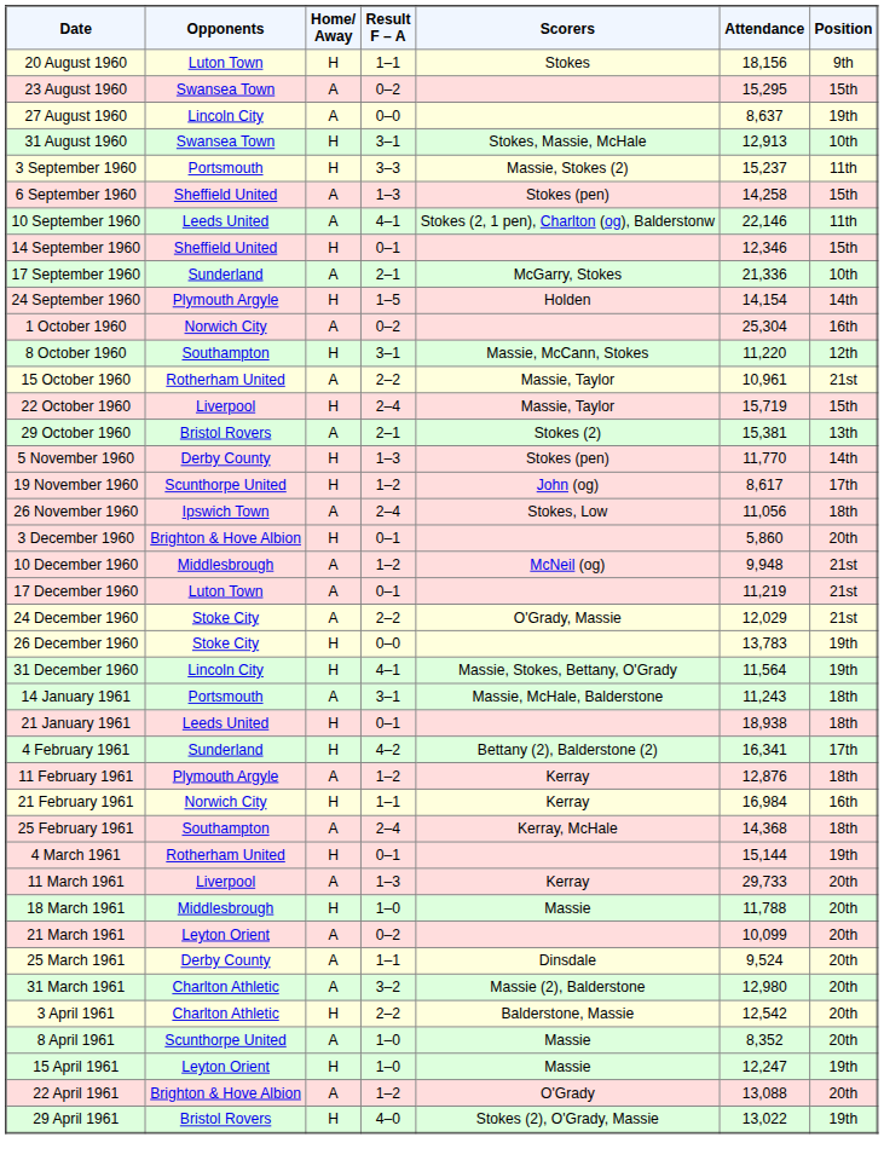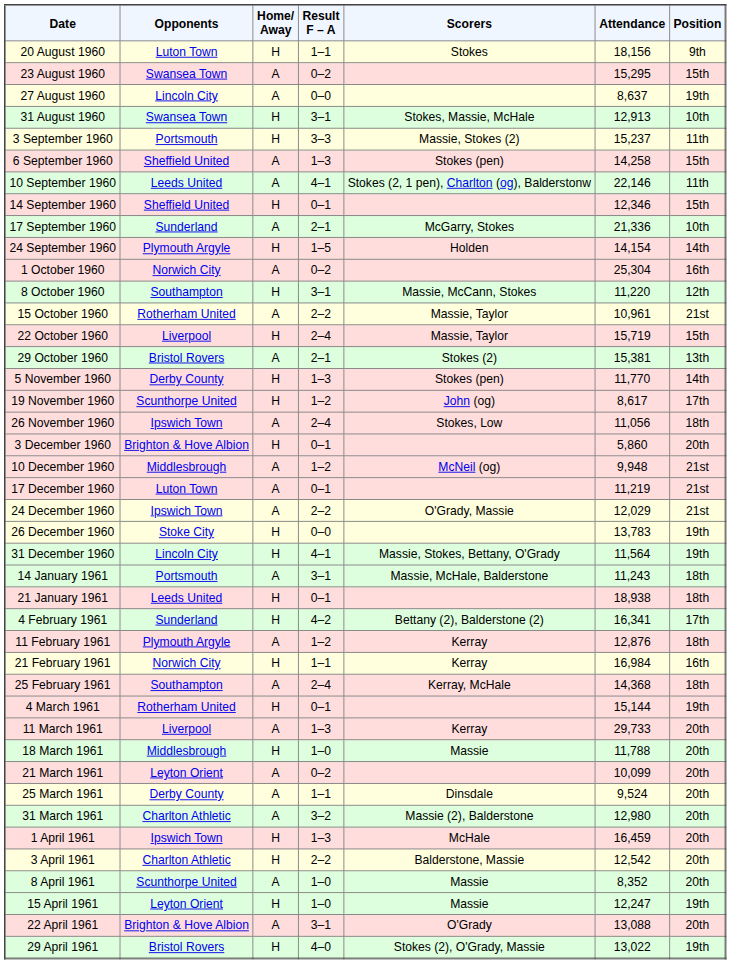 <table border="2" cellpadding="4" style="border-collapse:collapse; text-align:center; font-size:smaller;">
 <tr style="background:#f0f6ff;">
 <th><strong>Date</strong></th>
 <th><strong>Opponents</strong></th>
 <th><strong>Home/<br>Away</strong></th>
 <th><strong>Result<br>F – A</strong></th>
 <th><strong>Scorers</strong></th>
 <th><strong>Attendance</strong></th>
 <th><strong>Position</strong></th>
 </tr>
 <tr style="background:#ffd;">
 <td>20 August 1960</td>
 <td><a href='#'>Luton Town</a></td>
 <td>H</td>
 <td>1–1</td>
 <td>Stokes</td>
 <td>18,156</td>
 <td>9th</td>
 </tr>
 <tr style="background:#fdd;">
 <td>23 August 1960</td>
 <td><a href='#'>Swansea Town</a></td>
 <td>A</td>
 <td>0–2</td>
 <td></td>
 <td>15,295</td>
 <td>15th</td>
 </tr>
 <tr style="background:#ffd;">
 <td>27 August 1960</td>
 <td><a href='#'>Lincoln City</a></td>
 <td>A</td>
 <td>0–0</td>
 <td></td>
 <td>8,637</td>
 <td>19th</td>
 </tr>
 <tr style="background:#dfd;">
 <td>31 August 1960</td>
 <td><a href='#'>Swansea Town</a></td>
 <td>H</td>
 <td>3–1</td>
 <td>Stokes, Massie, McHale</td>
 <td>12,913</td>
 <td>10th</td>
 </tr>
 <tr style="background:#ffd;">
 <td>3 September 1960</td>
 <td><a href='#'>Portsmouth</a></td>
 <td>H</td>
 <td>3–3</td>
 <td>Massie, Stokes (2)</td>
 <td>15,237</td>
 <td>11th</td>
 </tr>
 <tr style="background:#fdd;">
 <td>6 September 1960</td>
 <td><a href='#'>Sheffield United</a></td>
 <td>A</td>
 <td>1–3</td>
 <td>Stokes (pen)</td>
 <td>14,258</td>
 <td>15th</td>
 </tr>
 <tr style="background:#dfd;">
 <td>10 September 1960</td>
 <td><a href='#'>Leeds United</a></td>
 <td>A</td>
 <td>4–1</td>
 <td>Stokes (2, 1 pen), <a href='#'>Charlton</a> (<a href='#'>og</a>), Balderstonw</td>
 <td>22,146</td>
 <td>11th</td>
 </tr>
 <tr style="background:#fdd;">
 <td>14 September 1960</td>
 <td><a href='#'>Sheffield United</a></td>
 <td>H</td>
 <td>0–1</td>
 <td></td>
 <td>12,346</td>
 <td>15th</td>
 </tr>
 <tr style="background:#dfd;">
 <td>17 September 1960</td>
 <td><a href='#'>Sunderland</a></td>
 <td>A</td>
 <td>2–1</td>
 <td>McGarry, Stokes</td>
 <td>21,336</td>
 <td>10th</td>
 </tr>
 <tr style="background:#fdd;">
 <td>24 September 1960</td>
 <td><a href='#'>Plymouth Argyle</a></td>
 <td>H</td>
 <td>1–5</td>
 <td>Holden</td>
 <td>14,154</td>
 <td>14th</td>
 </tr>
 <tr style="background:#fdd;">
 <td>1 October 1960</td>
 <td><a href='#'>Norwich City</a></td>
 <td>A</td>
 <td>0–2</td>
 <td></td>
 <td>25,304</td>
 <td>16th</td>
 </tr>
 <tr style="background:#dfd;">
 <td>8 October 1960</td>
 <td><a href='#'>Southampton</a></td>
 <td>H</td>
 <td>3–1</td>
 <td>Massie, McCann, Stokes</td>
 <td>11,220</td>
 <td>12th</td>
 </tr>
 <tr style="background:#ffd;">
 <td>15 October 1960</td>
 <td><a href='#'>Rotherham United</a></td>
 <td>A</td>
 <td>2–2</td>
 <td>Massie, Taylor</td>
 <td>10,961</td>
 <td>21st</td>
 </tr>
 <tr style="background:#fdd;">
 <td>22 October 1960</td>
 <td><a href='#'>Liverpool</a></td>
 <td>H</td>
 <td>2–4</td>
 <td>Massie, Taylor</td>
 <td>15,719</td>
 <td>15th</td>
 </tr>
 <tr style="background:#dfd;">
 <td>29 October 1960</td>
 <td><a href='#'>Bristol Rovers</a></td>
 <td>A</td>
 <td>2–1</td>
 <td>Stokes (2)</td>
 <td>15,381</td>
 <td>13th</td>
 </tr>
 <tr style="background:#fdd;">
 <td>5 November 1960</td>
 <td><a href='#'>Derby County</a></td>
 <td>H</td>
 <td>1–3</td>
 <td>Stokes (pen)</td>
 <td>11,770</td>
 <td>14th</td>
 </tr>
 <tr style="background:#fdd;">
 <td>19 November 1960</td>
 <td><a href='#'>Scunthorpe United</a></td>
 <td>H</td>
 <td>1–2</td>
 <td><a href='#'>John</a> (og)</td>
 <td>8,617</td>
 <td>17th</td>
 </tr>
 <tr style="background:#fdd;">
 <td>26 November 1960</td>
 <td><a href='#'>Ipswich Town</a></td>
 <td>A</td>
 <td>2–4</td>
 <td>Stokes, Low</td>
 <td>11,056</td>
 <td>18th</td>
 </tr>
 <tr style="background:#fdd;">
 <td>3 December 1960</td>
 <td><a href='#'>Brighton & Hove Albion</a></td>
 <td>H</td>
 <td>0–1</td>
 <td></td>
 <td>5,860</td>
 <td>20th</td>
 </tr>
 <tr style="background:#fdd;">
 <td>10 December 1960</td>
 <td><a href='#'>Middlesbrough</a></td>
 <td>A</td>
 <td>1–2</td>
 <td><a href='#'>McNeil</a> (og)</td>
 <td>9,948</td>
 <td>21st</td>
 </tr>
 <tr style="background:#fdd;">
 <td>17 December 1960</td>
 <td><a href='#'>Luton Town</a></td>
 <td>A</td>
 <td>0–1</td>
 <td></td>
 <td>11,219</td>
 <td>21st</td>
 </tr>
 <tr style="background:#ffd;">
 <td>24 December 1960</td>
-<td><a href='#'>Stoke City</a></td>
+<td><a href='#'>Ipswich Town</a></td>
 <td>A</td>
 <td>2–2</td>
 <td>O'Grady, Massie</td>
 <td>12,029</td>
 <td>21st</td>
 </tr>
 <tr style="background:#ffd;">
 <td>26 December 1960</td>
 <td><a href='#'>Stoke City</a></td>
 <td>H</td>
 <td>0–0</td>
 <td></td>
 <td>13,783</td>
 <td>19th</td>
 </tr>
 <tr style="background:#dfd;">
 <td>31 December 1960</td>
 <td><a href='#'>Lincoln City</a></td>
 <td>H</td>
 <td>4–1</td>
 <td>Massie, Stokes, Bettany, O'Grady</td>
 <td>11,564</td>
 <td>19th</td>
 </tr>
 <tr style="background:#dfd;">
 <td>14 January 1961</td>
 <td><a href='#'>Portsmouth</a></td>
 <td>A</td>
 <td>3–1</td>
 <td>Massie, McHale, Balderstone</td>
 <td>11,243</td>
 <td>18th</td>
 </tr>
 <tr style="background:#fdd;">
 <td>21 January 1961</td>
 <td><a href='#'>Leeds United</a></td>
 <td>H</td>
 <td>0–1</td>
 <td></td>
 <td>18,938</td>
 <td>18th</td>
 </tr>
 <tr style="background:#dfd;">
 <td>4 February 1961</td>
 <td><a href='#'>Sunderland</a></td>
 <td>H</td>
 <td>4–2</td>
 <td>Bettany (2), Balderstone (2)</td>
 <td>16,341</td>
 <td>17th</td>
 </tr>
 <tr style="background:#fdd;">
 <td>11 February 1961</td>
 <td><a href='#'>Plymouth Argyle</a></td>
 <td>A</td>
 <td>1–2</td>
 <td>Kerray</td>
 <td>12,876</td>
 <td>18th</td>
 </tr>
 <tr style="background:#ffd;">
 <td>21 February 1961</td>
 <td><a href='#'>Norwich City</a></td>
 <td>H</td>
 <td>1–1</td>
 <td>Kerray</td>
 <td>16,984</td>
 <td>16th</td>
 </tr>
 <tr style="background:#fdd;">
 <td>25 February 1961</td>
 <td><a href='#'>Southampton</a></td>
 <td>A</td>
 <td>2–4</td>
 <td>Kerray, McHale</td>
 <td>14,368</td>
 <td>18th</td>
 </tr>
 <tr style="background:#fdd;">
 <td>4 March 1961</td>
 <td><a href='#'>Rotherham United</a></td>
 <td>H</td>
 <td>0–1</td>
 <td></td>
 <td>15,144</td>
 <td>19th</td>
 </tr>
 <tr style="background:#fdd;">
 <td>11 March 1961</td>
 <td><a href='#'>Liverpool</a></td>
 <td>A</td>
 <td>1–3</td>
 <td>Kerray</td>
 <td>29,733</td>
 <td>20th</td>
 </tr>
 <tr style="background:#dfd;">
 <td>18 March 1961</td>
 <td><a href='#'>Middlesbrough</a></td>
 <td>H</td>
 <td>1–0</td>
 <td>Massie</td>
 <td>11,788</td>
 <td>20th</td>
 </tr>
 <tr style="background:#fdd;">
 <td>21 March 1961</td>
 <td><a href='#'>Leyton Orient</a></td>
 <td>A</td>
 <td>0–2</td>
 <td></td>
 <td>10,099</td>
 <td>20th</td>
 </tr>
 <tr style="background:#ffd;">
 <td>25 March 1961</td>
 <td><a href='#'>Derby County</a></td>
 <td>A</td>
 <td>1–1</td>
 <td>Dinsdale</td>
 <td>9,524</td>
 <td>20th</td>
 </tr>
 <tr style="background:#dfd;">
 <td>31 March 1961</td>
 <td><a href='#'>Charlton Athletic</a></td>
 <td>A</td>
 <td>3–2</td>
 <td>Massie (2), Balderstone</td>
 <td>12,980</td>
 <td>20th</td>
 </tr>
+<tr style="background:#fdd;">
+<td>1 April 1961</td>
+<td><a href='#'>Ipswich Town</a></td>
+<td>H</td>
+<td>1–3</td>
+<td>McHale</td>
+<td>16,459</td>
+<td>20th</td>
+</tr>
 <tr style="background:#ffd;">
 <td>3 April 1961</td>
 <td><a href='#'>Charlton Athletic</a></td>
 <td>H</td>
 <td>2–2</td>
 <td>Balderstone, Massie</td>
 <td>12,542</td>
 <td>20th</td>
 </tr>
 <tr style="background:#dfd;">
 <td>8 April 1961</td>
 <td><a href='#'>Scunthorpe United</a></td>
 <td>A</td>
 <td>1–0</td>
 <td>Massie</td>
 <td>8,352</td>
 <td>20th</td>
 </tr>
 <tr style="background:#dfd;">
 <td>15 April 1961</td>
 <td><a href='#'>Leyton Orient</a></td>
 <td>H</td>
 <td>1–0</td>
 <td>Massie</td>
 <td>12,247</td>
 <td>19th</td>
 </tr>
 <tr style="background:#fdd;">
 <td>22 April 1961</td>
 <td><a href='#'>Brighton & Hove Albion</a></td>
 <td>A</td>
-<td>1–2</td>
+<td>3–1</td>
 <td>O'Grady</td>
 <td>13,088</td>
 <td>20th</td>
 </tr>
 <tr style="background:#dfd;">
 <td>29 April 1961</td>
 <td><a href='#'>Bristol Rovers</a></td>
 <td>H</td>
 <td>4–0</td>
 <td>Stokes (2), O'Grady, Massie</td>
 <td>13,022</td>
 <td>19th</td>
 </tr>
 </table>
